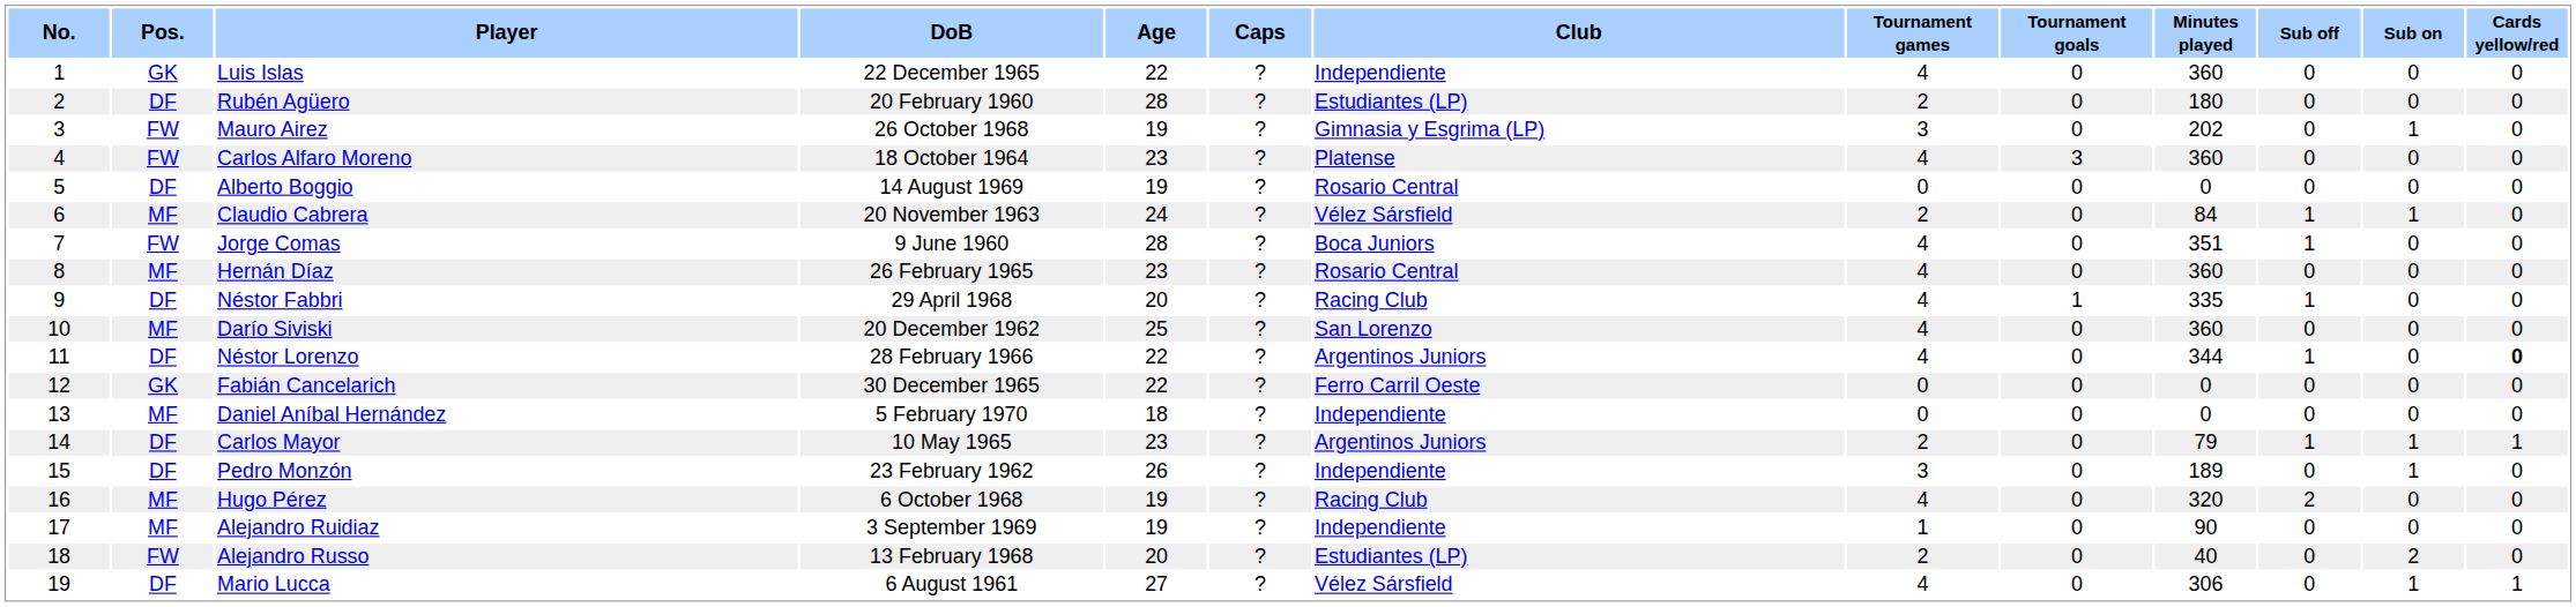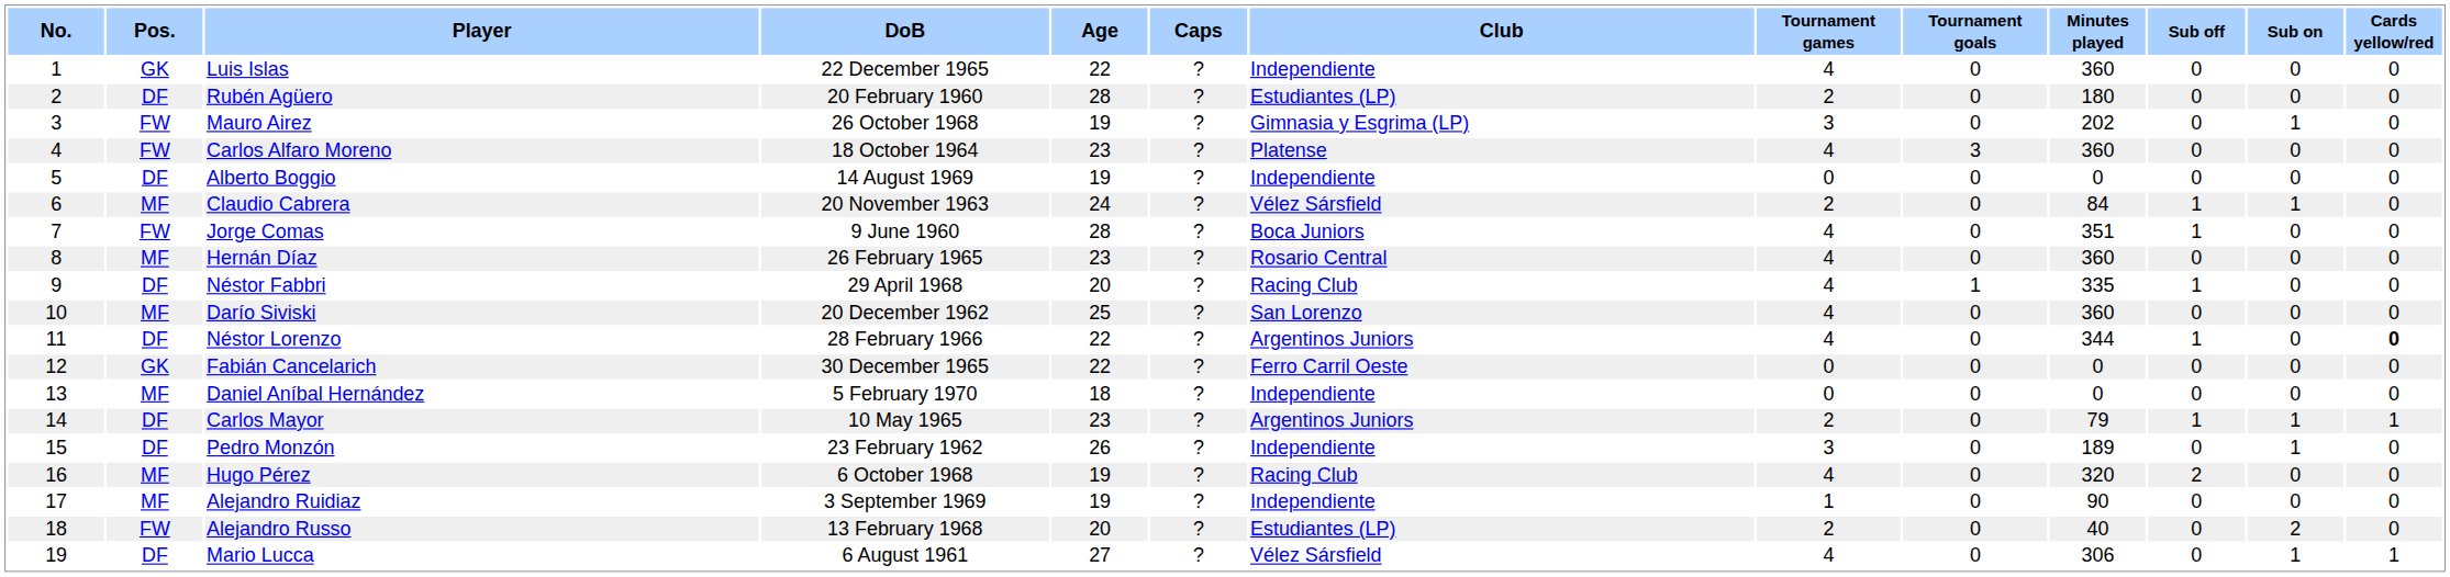 <table border="0" width="100%" style="border: 1px solid #999; background-color:#FFFFFF; text-align:center">
 <tr align="center" bgcolor="#AAD0FF">
 <th width=4%>No.</th>
 <th width=4%>Pos.</th>
 <th width=23%>Player</th>
 <th width=12%>DoB</th>
 <th width=4%>Age</th>
 <th width=4%>Caps</th>
 <th width=21%>Club</th>
 <th width=6%><small>Tournament<br>games</small></th>
 <th width=6%><small>Tournament<br>goals</small></th>
 <th width=4%><small>Minutes<br>played</small></th>
 <th width=4%><small>Sub off</small></th>
 <th width=4%><small>Sub on</small></th>
 <th width=4%><small>Cards<br>yellow/red</small></th>
 </tr>
 <tr>
 <td>1</td>
 <td><a href='#'>GK</a></td>
 <td align="left"><a href='#'>Luis Islas</a></td>
 <td>22 December 1965</td>
 <td>22</td>
 <td>?</td>
 <td align="left"> <a href='#'>Independiente</a></td>
 <td>4</td>
 <td>0</td>
 <td>360</td>
 <td>0</td>
 <td>0</td>
 <td>0</td>
 </tr>
 <tr bgcolor="#EFEFEF">
 <td>2</td>
 <td><a href='#'>DF</a></td>
 <td align="left"><a href='#'>Rubén Agüero</a></td>
 <td>20 February 1960</td>
 <td>28</td>
 <td>?</td>
 <td align="left"> <a href='#'>Estudiantes (LP)</a></td>
 <td>2</td>
 <td>0</td>
 <td>180</td>
 <td>0</td>
 <td>0</td>
 <td>0</td>
 </tr>
 <tr>
 <td>3</td>
 <td><a href='#'>FW</a></td>
 <td align="left"><a href='#'>Mauro Airez</a></td>
 <td>26 October 1968</td>
 <td>19</td>
 <td>?</td>
 <td align="left"> <a href='#'>Gimnasia y Esgrima (LP)</a></td>
 <td>3</td>
 <td>0</td>
 <td>202</td>
 <td>0</td>
 <td>1</td>
 <td>0</td>
 </tr>
 <tr bgcolor="#EFEFEF">
 <td>4</td>
 <td><a href='#'>FW</a></td>
 <td align="left"><a href='#'>Carlos Alfaro Moreno</a></td>
 <td>18 October 1964</td>
 <td>23</td>
 <td>?</td>
 <td align="left"> <a href='#'>Platense</a></td>
 <td>4</td>
 <td>3</td>
 <td>360</td>
 <td>0</td>
 <td>0</td>
 <td>0</td>
 </tr>
 <tr>
 <td>5</td>
 <td><a href='#'>DF</a></td>
 <td align="left"><a href='#'>Alberto Boggio</a></td>
 <td>14 August 1969</td>
 <td>19</td>
 <td>?</td>
-<td align="left"> <a href='#'>Rosario Central</a></td>
+<td align="left"> <a href='#'>Independiente</a></td>
 <td>0</td>
 <td>0</td>
 <td>0</td>
 <td>0</td>
 <td>0</td>
 <td>0</td>
 </tr>
 <tr bgcolor="#EFEFEF">
 <td>6</td>
 <td><a href='#'>MF</a></td>
 <td align="left"><a href='#'>Claudio Cabrera</a></td>
 <td>20 November 1963</td>
 <td>24</td>
 <td>?</td>
 <td align="left"> <a href='#'>Vélez Sársfield</a></td>
 <td>2</td>
 <td>0</td>
 <td>84</td>
 <td>1</td>
 <td>1</td>
 <td>0</td>
 </tr>
 <tr>
 <td>7</td>
 <td><a href='#'>FW</a></td>
 <td align="left"><a href='#'>Jorge Comas</a></td>
 <td>9 June 1960</td>
 <td>28</td>
 <td>?</td>
 <td align="left"> <a href='#'>Boca Juniors</a></td>
 <td>4</td>
 <td>0</td>
 <td>351</td>
 <td>1</td>
 <td>0</td>
 <td>0</td>
 </tr>
 <tr bgcolor="#EFEFEF">
 <td>8</td>
 <td><a href='#'>MF</a></td>
 <td align="left"><a href='#'>Hernán Díaz</a></td>
 <td>26 February 1965</td>
 <td>23</td>
 <td>?</td>
 <td align="left"> <a href='#'>Rosario Central</a></td>
 <td>4</td>
 <td>0</td>
 <td>360</td>
 <td>0</td>
 <td>0</td>
 <td>0</td>
 </tr>
 <tr>
 <td>9</td>
 <td><a href='#'>DF</a></td>
 <td align="left"><a href='#'>Néstor Fabbri</a></td>
 <td>29 April 1968</td>
 <td>20</td>
 <td>?</td>
 <td align="left"> <a href='#'>Racing Club</a></td>
 <td>4</td>
 <td>1</td>
 <td>335</td>
 <td>1</td>
 <td>0</td>
 <td>0</td>
 </tr>
 <tr bgcolor="#EFEFEF">
 <td>10</td>
 <td><a href='#'>MF</a></td>
 <td align="left"><a href='#'>Darío Siviski</a></td>
 <td>20 December 1962</td>
 <td>25</td>
 <td>?</td>
 <td align="left"> <a href='#'>San Lorenzo</a></td>
 <td>4</td>
 <td>0</td>
 <td>360</td>
 <td>0</td>
 <td>0</td>
 <td>0</td>
 </tr>
 <tr>
 <td>11</td>
 <td><a href='#'>DF</a></td>
 <td align="left"><a href='#'>Néstor Lorenzo</a></td>
 <td>28 February 1966</td>
 <td>22</td>
 <td>?</td>
 <td align="left"> <a href='#'>Argentinos Juniors</a></td>
 <td>4</td>
 <td>0</td>
 <td>344</td>
 <td>1</td>
 <td>0</td>
 <td><strong>0</strong></td>
 </tr>
 <tr bgcolor="#EFEFEF">
 <td>12</td>
 <td><a href='#'>GK</a></td>
 <td align="left"><a href='#'>Fabián Cancelarich</a></td>
 <td>30 December 1965</td>
 <td>22</td>
 <td>?</td>
 <td align="left"> <a href='#'>Ferro Carril Oeste</a></td>
 <td>0</td>
 <td>0</td>
 <td>0</td>
 <td>0</td>
 <td>0</td>
 <td>0</td>
 </tr>
 <tr>
 <td>13</td>
 <td><a href='#'>MF</a></td>
 <td align="left"><a href='#'>Daniel Aníbal Hernández</a></td>
 <td>5 February 1970</td>
 <td>18</td>
 <td>?</td>
 <td align="left"> <a href='#'>Independiente</a></td>
 <td>0</td>
 <td>0</td>
 <td>0</td>
 <td>0</td>
 <td>0</td>
 <td>0</td>
 </tr>
 <tr bgcolor="#EFEFEF">
 <td>14</td>
 <td><a href='#'>DF</a></td>
 <td align="left"><a href='#'>Carlos Mayor</a></td>
 <td>10 May 1965</td>
 <td>23</td>
 <td>?</td>
 <td align="left"> <a href='#'>Argentinos Juniors</a></td>
 <td>2</td>
 <td>0</td>
 <td>79</td>
 <td>1</td>
 <td>1</td>
 <td>1</td>
 </tr>
 <tr>
 <td>15</td>
 <td><a href='#'>DF</a></td>
 <td align="left"><a href='#'>Pedro Monzón</a></td>
 <td>23 February 1962</td>
 <td>26</td>
 <td>?</td>
 <td align="left"> <a href='#'>Independiente</a></td>
 <td>3</td>
 <td>0</td>
 <td>189</td>
 <td>0</td>
 <td>1</td>
 <td>0</td>
 </tr>
 <tr bgcolor="#EFEFEF">
 <td>16</td>
 <td><a href='#'>MF</a></td>
 <td align="left"><a href='#'>Hugo Pérez</a></td>
 <td>6 October 1968</td>
 <td>19</td>
 <td>?</td>
 <td align="left"> <a href='#'>Racing Club</a></td>
 <td>4</td>
 <td>0</td>
 <td>320</td>
 <td>2</td>
 <td>0</td>
 <td>0</td>
 </tr>
 <tr>
 <td>17</td>
 <td><a href='#'>MF</a></td>
 <td align="left"><a href='#'>Alejandro Ruidiaz</a></td>
 <td>3 September 1969</td>
 <td>19</td>
 <td>?</td>
 <td align="left"> <a href='#'>Independiente</a></td>
 <td>1</td>
 <td>0</td>
 <td>90</td>
 <td>0</td>
 <td>0</td>
 <td>0</td>
 </tr>
 <tr bgcolor="#EFEFEF">
 <td>18</td>
 <td><a href='#'>FW</a></td>
 <td align="left"><a href='#'>Alejandro Russo</a></td>
 <td>13 February 1968</td>
 <td>20</td>
 <td>?</td>
 <td align="left"> <a href='#'>Estudiantes (LP)</a></td>
 <td>2</td>
 <td>0</td>
 <td>40</td>
 <td>0</td>
 <td>2</td>
 <td>0</td>
 </tr>
 <tr>
 <td>19</td>
 <td><a href='#'>DF</a></td>
 <td align="left"><a href='#'>Mario Lucca</a></td>
 <td>6 August 1961</td>
 <td>27</td>
 <td>?</td>
 <td align="left"> <a href='#'>Vélez Sársfield</a></td>
 <td>4</td>
 <td>0</td>
 <td>306</td>
 <td>0</td>
 <td>1</td>
 <td>1</td>
 </tr>
 </table>
